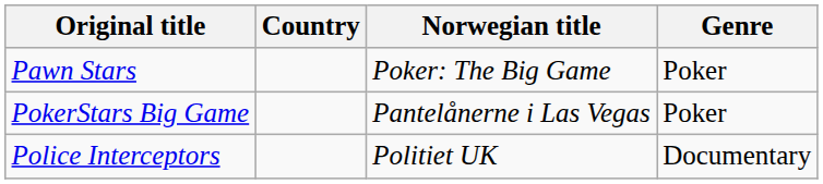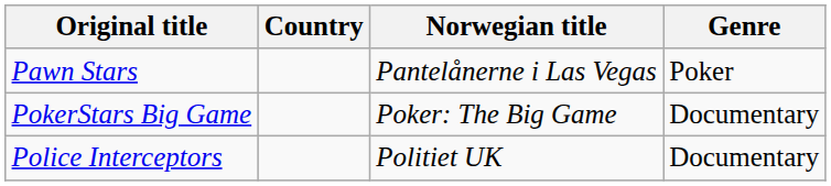 <table class="wikitable">
 <tr>
 <th>Original title</th>
 <th>Country</th>
 <th>Norwegian title</th>
 <th>Genre</th>
 </tr>
 <tr>
 <td><em><a href='#'>Pawn Stars</a></em></td>
 <td></td>
-<td><em>Poker: The Big Game</em></td>
+<td><em>Pantelånerne i Las Vegas</em></td>
 <td>Poker</td>
 </tr>
 <tr>
 <td><em><a href='#'>PokerStars Big Game</a></em></td>
 <td></td>
-<td><em>Pantelånerne i Las Vegas</em></td>
-<td>Poker</td>
+<td><em>Poker: The Big Game</em></td>
+<td>Documentary</td>
 </tr>
 <tr>
 <td><em><a href='#'>Police Interceptors</a></em></td>
 <td></td>
 <td><em>Politiet UK</em></td>
 <td>Documentary</td>
 </tr>
 </table>
